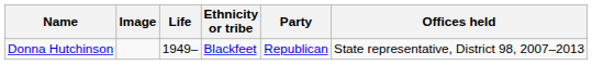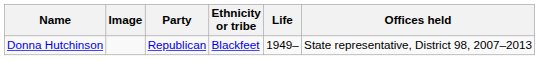 <table class="wikitable">
 <tr>
 <th>Name</th>
 <th>Image</th>
+<th>Party</th>
+<th>Ethnicity<br>or tribe</th>
 <th>Life</th>
-<th>Ethnicity<br>or tribe</th>
-<th>Party</th>
 <th>Offices held</th>
 </tr>
 <tr>
 <td style="white-space:nowrap;"><a href='#'>Donna Hutchinson</a></td>
 <td></td>
+<td><a href='#'>Republican</a></td>
+<td><a href='#'>Blackfeet</a></td>
 <td>1949–</td>
-<td><a href='#'>Blackfeet</a></td>
-<td><a href='#'>Republican</a></td>
 <td>State representative, District 98, 2007–2013</td>
 </tr>
 </table>
